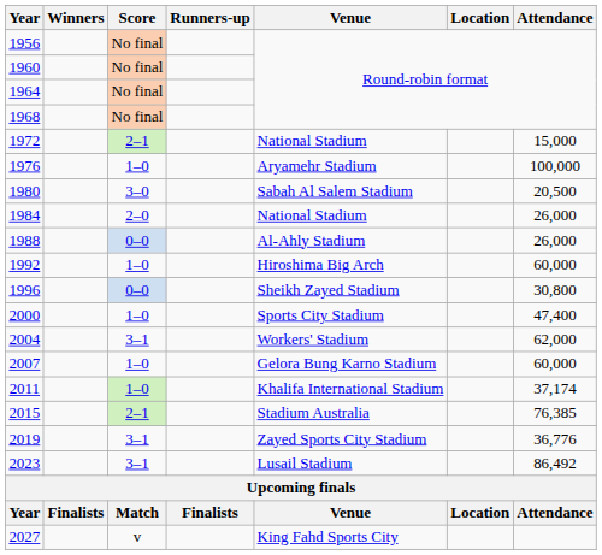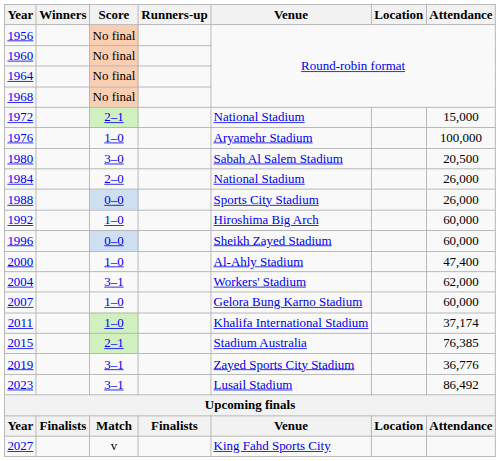 <table class="sortable wikitable plainrowheaders">
 <tr>
 <th scope="col">Year</th>
 <th scope="col">Winners</th>
 <th scope="col">Score</th>
 <th scope="col">Runners-up</th>
 <th scope="col">Venue</th>
 <th scope="col">Location</th>
 <th scope="col">Attendance</th>
 </tr>
 <tr>
 <td scope="row" style="text-align:center"><a href='#'>1956</a></td>
 <td align="right"></td>
 <td bgcolor="#FBCEB1" align="center">No final</td>
 <td align="left"></td>
 <td align="center" rowspan=4 colspan=3><a href='#'>Round-robin format</a></td>
 </tr>
 <tr>
 <td scope="row" style="text-align:center"><a href='#'>1960</a></td>
 <td align="right"></td>
 <td bgcolor="#FBCEB1" align="center">No final</td>
 <td align="left"></td>
 </tr>
 <tr>
 <td scope="row" style="text-align:center"><a href='#'>1964</a></td>
 <td align="right"></td>
 <td bgcolor="#FBCEB1" align="center">No final</td>
 <td align="left"></td>
 </tr>
 <tr>
 <td scope="row" style="text-align:center"><a href='#'>1968</a></td>
 <td align="right"></td>
 <td bgcolor="#FBCEB1" align="center">No final</td>
 <td align="left"></td>
 </tr>
 <tr>
 <td scope="row" style="text-align:center"><a href='#'>1972</a></td>
 <td align="right"></td>
 <td bgcolor="#D0F0C0" align="center"><a href='#'>2–1</a><br></td>
 <td align="left"></td>
 <td><a href='#'>National Stadium</a></td>
 <td></td>
 <td align="center">15,000</td>
 </tr>
 <tr>
 <td scope="row" style="text-align:center"><a href='#'>1976</a></td>
 <td align="right"></td>
 <td align="center"><a href='#'>1–0</a></td>
 <td align="left"></td>
 <td><a href='#'>Aryamehr Stadium</a></td>
 <td></td>
 <td align="center">100,000</td>
 </tr>
 <tr>
 <td scope="row" style="text-align:center"><a href='#'>1980</a></td>
 <td align="right"></td>
 <td align="center"><a href='#'>3–0</a></td>
 <td align="left"></td>
 <td><a href='#'>Sabah Al Salem Stadium</a></td>
 <td></td>
 <td align="center">20,500</td>
 </tr>
 <tr>
 <td scope="row" style="text-align:center"><a href='#'>1984</a></td>
 <td align="right"></td>
 <td align="center"><a href='#'>2–0</a></td>
 <td align="left"></td>
 <td><a href='#'>National Stadium</a></td>
 <td></td>
 <td align="center">26,000</td>
 </tr>
 <tr>
 <td scope="row" style="text-align:center"><a href='#'>1988</a></td>
 <td align="right"></td>
 <td bgcolor="#CEDFF2" align="center"><a href='#'>0–0</a><br></td>
 <td align="left"></td>
-<td><a href='#'>Al-Ahly Stadium</a></td>
+<td><a href='#'>Sports City Stadium</a></td>
 <td></td>
 <td align="center">26,000</td>
 </tr>
 <tr>
 <td scope="row" style="text-align:center"><a href='#'>1992</a></td>
 <td align="right"></td>
 <td align="center"><a href='#'>1–0</a></td>
 <td align="left"></td>
 <td><a href='#'>Hiroshima Big Arch</a></td>
 <td></td>
 <td align="center">60,000</td>
 </tr>
 <tr>
 <td scope="row" style="text-align:center"><a href='#'>1996</a></td>
 <td align="right"></td>
 <td bgcolor="#CEDFF2" align="center"><a href='#'>0–0</a><br></td>
 <td align="left"></td>
 <td><a href='#'>Sheikh Zayed Stadium</a></td>
 <td></td>
-<td align="center">30,800</td>
+<td align="center">60,000</td>
 </tr>
 <tr>
 <td scope="row" style="text-align:center"><a href='#'>2000</a></td>
 <td align="right"></td>
 <td align="center"><a href='#'>1–0</a></td>
 <td align="left"></td>
-<td><a href='#'>Sports City Stadium</a></td>
+<td><a href='#'>Al-Ahly Stadium</a></td>
 <td></td>
 <td align="center">47,400</td>
 </tr>
 <tr>
 <td scope="row" style="text-align:center"><a href='#'>2004</a></td>
 <td align="right"></td>
 <td align="center"><a href='#'>3–1</a></td>
 <td align="left"></td>
 <td><a href='#'>Workers' Stadium</a></td>
 <td></td>
 <td align="center">62,000</td>
 </tr>
 <tr>
 <td scope="row" style="text-align:center"><a href='#'>2007</a></td>
 <td align="right"></td>
 <td align="center"><a href='#'>1–0</a></td>
 <td align="left"></td>
 <td><a href='#'>Gelora Bung Karno Stadium</a></td>
 <td></td>
 <td align="center">60,000</td>
 </tr>
 <tr>
 <td scope="row" style="text-align:center"><a href='#'>2011</a></td>
 <td align="right"></td>
 <td bgcolor="#D0F0C0" align="center"><a href='#'>1–0</a><br></td>
 <td align="left"></td>
 <td><a href='#'>Khalifa International Stadium</a></td>
 <td></td>
 <td align="center">37,174</td>
 </tr>
 <tr>
 <td scope="row" style="text-align:center"><a href='#'>2015</a></td>
 <td align="right"></td>
 <td bgcolor="#D0F0C0" align="center"><a href='#'>2–1</a><br></td>
 <td></td>
 <td align="left"><a href='#'>Stadium Australia</a></td>
 <td></td>
 <td align="center">76,385</td>
 </tr>
 <tr>
 <td scope="row" style="text-align:center"><a href='#'>2019</a></td>
 <td align="right"></td>
 <td align="center"><a href='#'>3–1</a></td>
 <td align="left"></td>
 <td><a href='#'>Zayed Sports City Stadium</a></td>
 <td></td>
 <td align="center">36,776</td>
 </tr>
 <tr>
 <td align="center"><a href='#'>2023</a></td>
 <td align="right"></td>
 <td align="center"><a href='#'>3–1</a></td>
 <td align="left"></td>
 <td><a href='#'>Lusail Stadium</a></td>
 <td></td>
 <td align="center">86,492</td>
 </tr>
 <tr class="sortbottom">
 <th colspan="7">Upcoming finals</th>
 </tr>
 <tr class="sortbottom">
 <th scope="col">Year</th>
 <th scope="col">Finalists</th>
 <th scope="col">Match</th>
 <th scope="col">Finalists</th>
 <th scope="col">Venue</th>
 <th scope="col">Location</th>
 <th scope="col">Attendance</th>
 </tr>
 <tr>
 <td align="center"><a href='#'>2027</a></td>
 <td align="right"></td>
 <td align="center">v</td>
 <td align="left"></td>
 <td><a href='#'>King Fahd Sports City</a></td>
 <td></td>
 <td></td>
 </tr>
 </table>
